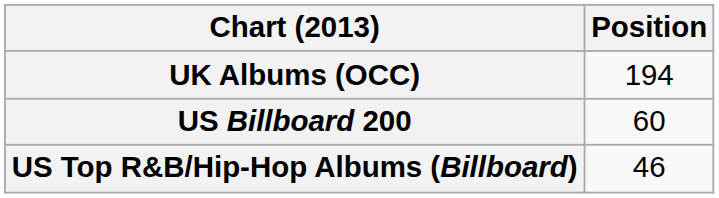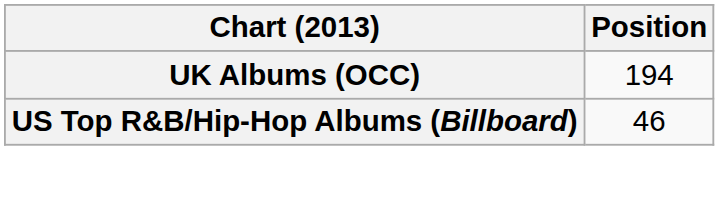 <table class="wikitable sortable plainrowheaders" style="text-align:center">
 <tr>
 <th scope="col">Chart (2013)</th>
 <th scope="col">Position</th>
 </tr>
 <tr>
 <th scope="row">UK Albums (OCC)</th>
 <td>194</td>
 </tr>
 <tr>
-<th scope="row">US <em>Billboard</em> 200</th>
-<td>60</td>
-</tr>
-<tr>
 <th scope="row">US Top R&B/Hip-Hop Albums (<em>Billboard</em>)</th>
 <td>46</td>
 </tr>
 </table>
